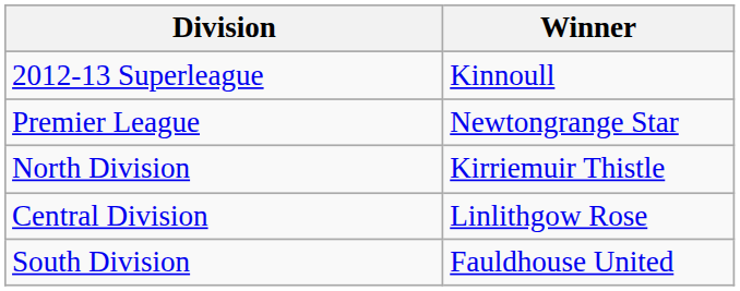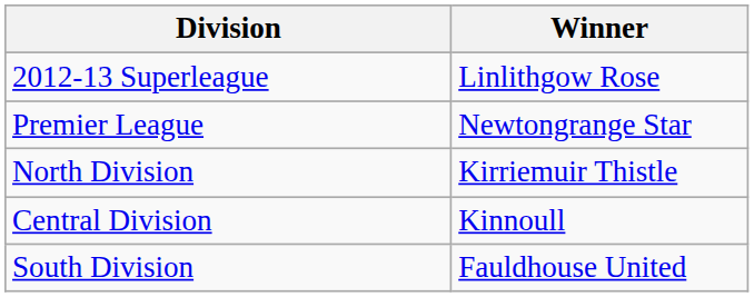 <table class="wikitable">
 <tr>
 <th width=230>Division</th>
 <th width=150>Winner</th>
 </tr>
 <tr>
 <td><a href='#'>2012-13 Superleague</a></td>
-<td><a href='#'>Kinnoull</a></td>
+<td><a href='#'>Linlithgow Rose</a></td>
 </tr>
 <tr>
 <td><a href='#'>Premier League</a></td>
 <td><a href='#'>Newtongrange Star</a></td>
 </tr>
 <tr>
 <td><a href='#'>North Division</a></td>
 <td><a href='#'>Kirriemuir Thistle</a></td>
 </tr>
 <tr>
 <td><a href='#'>Central Division</a></td>
-<td><a href='#'>Linlithgow Rose</a></td>
+<td><a href='#'>Kinnoull</a></td>
 </tr>
 <tr>
 <td><a href='#'>South Division</a></td>
 <td><a href='#'>Fauldhouse United</a></td>
 </tr>
 </table>
